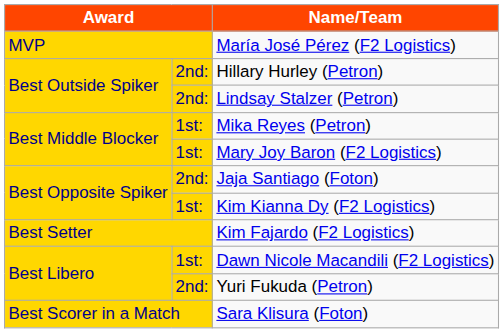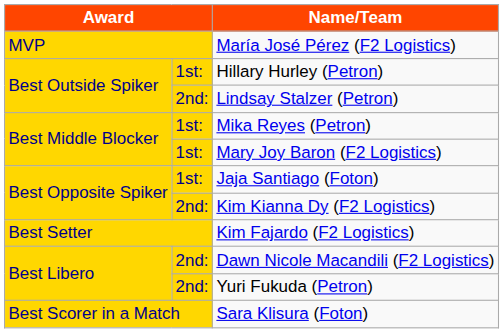 <table class="wikitable">
 <tr>
 <th style="background:#FF4500; color:#FFFFFF;" colspan="2">Award</th>
 <th style="background:#FF4500; color:#FFFFFF;">Name/Team</th>
 </tr>
 <tr>
 <td style="background:#FFD700; color:#00008B;" colspan="2">MVP</td>
 <td> <a href='#'>María José Pérez</a> (<a href='#'>F2 Logistics</a>)</td>
 </tr>
 <tr>
 <td style="background:#FFD700; color:#00008B;" rowspan=2>Best Outside Spiker</td>
-<td style="background:#FFD700; color:#00008B;">2nd:</td>
+<td style="background:#FFD700; color:#00008B;">1st:</td>
 <td> Hillary Hurley (<a href='#'>Petron</a>)</td>
 </tr>
 <tr>
 <td style="background:#FFD700; color:#00008B;">2nd:</td>
 <td> <a href='#'>Lindsay Stalzer</a> (<a href='#'>Petron</a>)</td>
 </tr>
 <tr>
 <td style="background:#FFD700; color:#00008B;" rowspan="2">Best Middle Blocker</td>
 <td style="background:#FFD700; color:#00008B;">1st:</td>
 <td> <a href='#'>Mika Reyes</a> (<a href='#'>Petron</a>)</td>
 </tr>
 <tr>
 <td style="background:#FFD700; color:#00008B;">1st:</td>
 <td> <a href='#'>Mary Joy Baron</a> (<a href='#'>F2 Logistics</a>)</td>
 </tr>
 <tr>
 <td style="background:#FFD700; color:#00008B;" rowspan="2">Best Opposite Spiker</td>
-<td style="background:#FFD700; color:#00008B;">2nd:</td>
+<td style="background:#FFD700; color:#00008B;">1st:</td>
 <td> <a href='#'>Jaja Santiago</a> (<a href='#'>Foton</a>)</td>
 </tr>
 <tr>
-<td style="background:#FFD700; color:#00008B;">1st:</td>
+<td style="background:#FFD700; color:#00008B;">2nd:</td>
 <td> <a href='#'>Kim Kianna Dy</a> (<a href='#'>F2 Logistics</a>)</td>
 </tr>
 <tr>
 <td style="background:#FFD700; color:#00008B;" colspan="2">Best Setter</td>
 <td> <a href='#'>Kim Fajardo</a> (<a href='#'>F2 Logistics</a>)</td>
 </tr>
 <tr>
 <td style="background:#FFD700; color:#00008B;" rowspan="2">Best Libero</td>
-<td style="background:#FFD700; color:#00008B;">1st:</td>
+<td style="background:#FFD700; color:#00008B;">2nd:</td>
 <td> <a href='#'>Dawn Nicole Macandili</a> (<a href='#'>F2 Logistics</a>)</td>
 </tr>
 <tr>
 <td style="background:#FFD700; color:#00008B;">2nd:</td>
 <td> Yuri Fukuda (<a href='#'>Petron</a>)</td>
 </tr>
 <tr>
 <td style="background:#FFD700; color:#00008B;" colspan="2">Best Scorer in a Match</td>
 <td> <a href='#'>Sara Klisura</a> (<a href='#'>Foton</a>)</td>
 </tr>
 </table>
